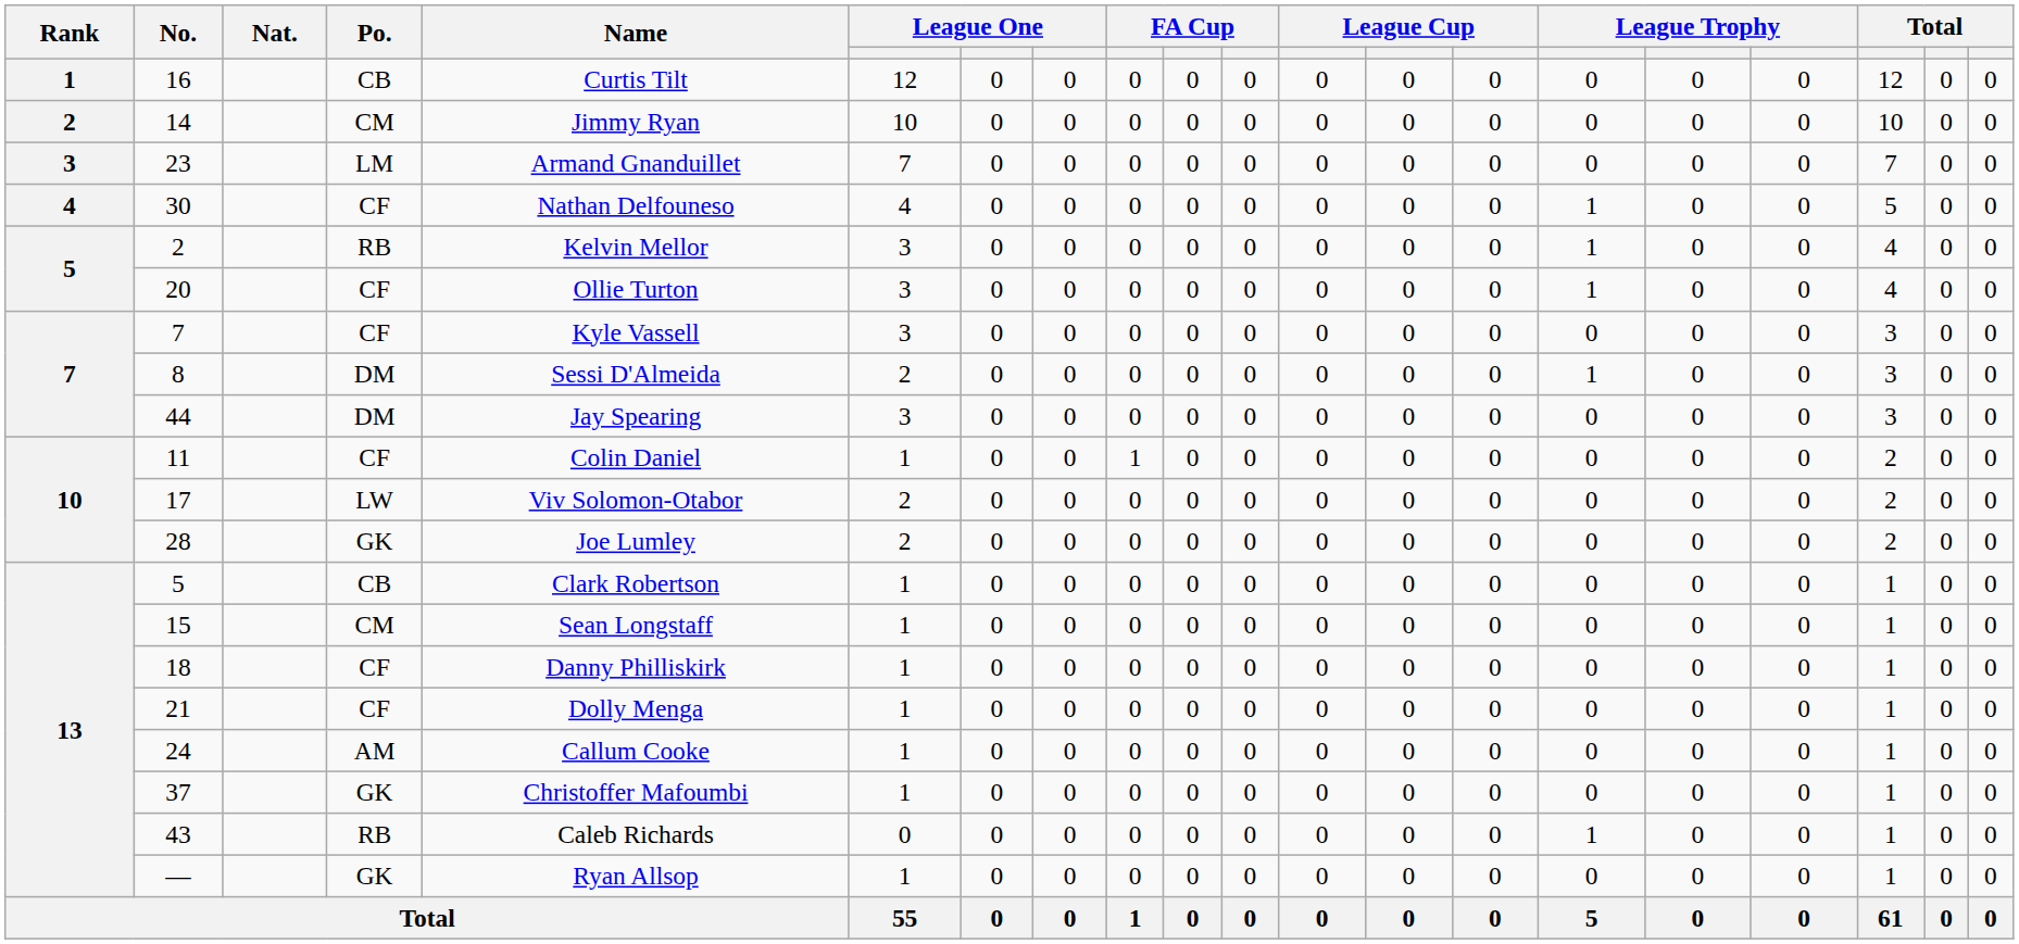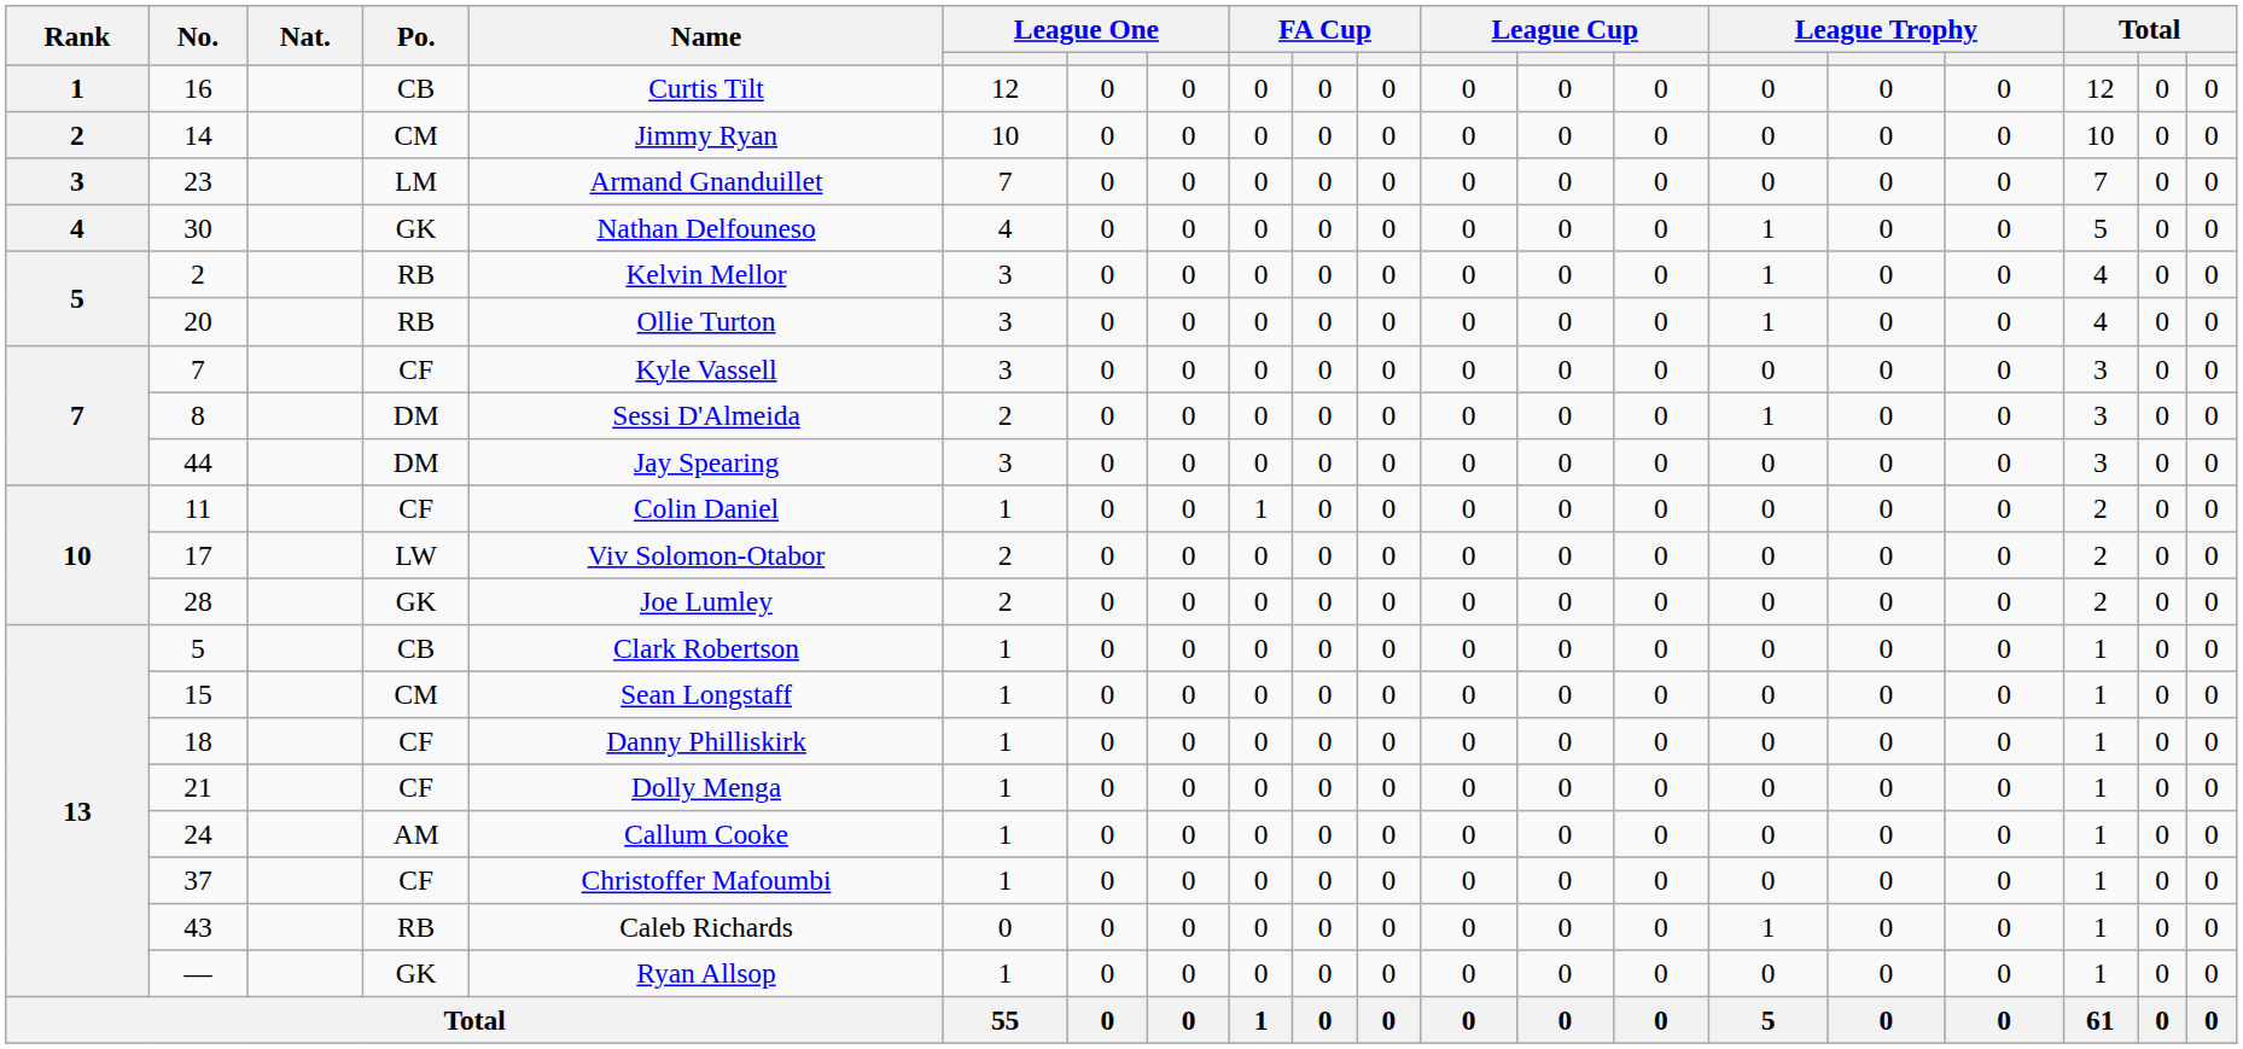 <table class="wikitable" style="text-align:center; font-size:95%; width:95%;">
 <tr>
 <th rowspan=2>Rank</th>
 <th rowspan=2>No.</th>
 <th rowspan=2>Nat.</th>
 <th rowspan=2>Po.</th>
 <th rowspan=2>Name</th>
 <th colspan=3><a href='#'>League One</a></th>
 <th colspan=3><a href='#'>FA Cup</a></th>
 <th colspan=3><a href='#'>League Cup</a></th>
 <th colspan=3><a href='#'>League Trophy</a></th>
 <th colspan=3>Total</th>
 </tr>
 <tr>
 <th></th>
 <th></th>
 <th></th>
 <th></th>
 <th></th>
 <th></th>
 <th></th>
 <th></th>
 <th></th>
 <th></th>
 <th></th>
 <th></th>
 <th></th>
 <th></th>
 <th></th>
 </tr>
 <tr>
 <th rowspan=1>1</th>
 <td>16</td>
 <td></td>
 <td>CB</td>
 <td><a href='#'>Curtis Tilt</a></td>
 <td>12</td>
 <td>0</td>
 <td>0</td>
 <td>0</td>
 <td>0</td>
 <td>0</td>
 <td>0</td>
 <td>0</td>
 <td>0</td>
 <td>0</td>
 <td>0</td>
 <td>0</td>
 <td>12</td>
 <td>0</td>
 <td>0</td>
 </tr>
 <tr>
 <th rowspan=1>2</th>
 <td>14</td>
 <td></td>
 <td>CM</td>
 <td><a href='#'>Jimmy Ryan</a></td>
 <td>10</td>
 <td>0</td>
 <td>0</td>
 <td>0</td>
 <td>0</td>
 <td>0</td>
 <td>0</td>
 <td>0</td>
 <td>0</td>
 <td>0</td>
 <td>0</td>
 <td>0</td>
 <td>10</td>
 <td>0</td>
 <td>0</td>
 </tr>
 <tr>
 <th rowspan=1>3</th>
 <td>23</td>
 <td></td>
 <td>LM</td>
 <td><a href='#'>Armand Gnanduillet</a></td>
 <td>7</td>
 <td>0</td>
 <td>0</td>
 <td>0</td>
 <td>0</td>
 <td>0</td>
 <td>0</td>
 <td>0</td>
 <td>0</td>
 <td>0</td>
 <td>0</td>
 <td>0</td>
 <td>7</td>
 <td>0</td>
 <td>0</td>
 </tr>
 <tr>
 <th rowspan=1>4</th>
 <td>30</td>
 <td></td>
-<td>CF</td>
+<td>GK</td>
 <td><a href='#'>Nathan Delfouneso</a></td>
 <td>4</td>
 <td>0</td>
 <td>0</td>
 <td>0</td>
 <td>0</td>
 <td>0</td>
 <td>0</td>
 <td>0</td>
 <td>0</td>
 <td>1</td>
 <td>0</td>
 <td>0</td>
 <td>5</td>
 <td>0</td>
 <td>0</td>
 </tr>
 <tr>
 <th rowspan=2>5</th>
 <td>2</td>
 <td></td>
 <td>RB</td>
 <td><a href='#'>Kelvin Mellor</a></td>
 <td>3</td>
 <td>0</td>
 <td>0</td>
 <td>0</td>
 <td>0</td>
 <td>0</td>
 <td>0</td>
 <td>0</td>
 <td>0</td>
 <td>1</td>
 <td>0</td>
 <td>0</td>
 <td>4</td>
 <td>0</td>
 <td>0</td>
 </tr>
 <tr>
 <td>20</td>
 <td></td>
-<td>CF</td>
+<td>RB</td>
 <td><a href='#'>Ollie Turton</a></td>
 <td>3</td>
 <td>0</td>
 <td>0</td>
 <td>0</td>
 <td>0</td>
 <td>0</td>
 <td>0</td>
 <td>0</td>
 <td>0</td>
 <td>1</td>
 <td>0</td>
 <td>0</td>
 <td>4</td>
 <td>0</td>
 <td>0</td>
 </tr>
 <tr>
 <th rowspan=3>7</th>
 <td>7</td>
 <td></td>
 <td>CF</td>
 <td><a href='#'>Kyle Vassell</a></td>
 <td>3</td>
 <td>0</td>
 <td>0</td>
 <td>0</td>
 <td>0</td>
 <td>0</td>
 <td>0</td>
 <td>0</td>
 <td>0</td>
 <td>0</td>
 <td>0</td>
 <td>0</td>
 <td>3</td>
 <td>0</td>
 <td>0</td>
 </tr>
 <tr>
 <td>8</td>
 <td></td>
 <td>DM</td>
 <td><a href='#'>Sessi D'Almeida</a></td>
 <td>2</td>
 <td>0</td>
 <td>0</td>
 <td>0</td>
 <td>0</td>
 <td>0</td>
 <td>0</td>
 <td>0</td>
 <td>0</td>
 <td>1</td>
 <td>0</td>
 <td>0</td>
 <td>3</td>
 <td>0</td>
 <td>0</td>
 </tr>
 <tr>
 <td>44</td>
 <td></td>
 <td>DM</td>
 <td><a href='#'>Jay Spearing</a></td>
 <td>3</td>
 <td>0</td>
 <td>0</td>
 <td>0</td>
 <td>0</td>
 <td>0</td>
 <td>0</td>
 <td>0</td>
 <td>0</td>
 <td>0</td>
 <td>0</td>
 <td>0</td>
 <td>3</td>
 <td>0</td>
 <td>0</td>
 </tr>
 <tr>
 <th rowspan=3>10</th>
 <td>11</td>
 <td></td>
 <td>CF</td>
 <td><a href='#'>Colin Daniel</a></td>
 <td>1</td>
 <td>0</td>
 <td>0</td>
 <td>1</td>
 <td>0</td>
 <td>0</td>
 <td>0</td>
 <td>0</td>
 <td>0</td>
 <td>0</td>
 <td>0</td>
 <td>0</td>
 <td>2</td>
 <td>0</td>
 <td>0</td>
 </tr>
 <tr>
 <td>17</td>
 <td></td>
 <td>LW</td>
 <td><a href='#'>Viv Solomon-Otabor</a></td>
 <td>2</td>
 <td>0</td>
 <td>0</td>
 <td>0</td>
 <td>0</td>
 <td>0</td>
 <td>0</td>
 <td>0</td>
 <td>0</td>
 <td>0</td>
 <td>0</td>
 <td>0</td>
 <td>2</td>
 <td>0</td>
 <td>0</td>
 </tr>
 <tr>
 <td>28</td>
 <td></td>
 <td>GK</td>
 <td><a href='#'>Joe Lumley</a></td>
 <td>2</td>
 <td>0</td>
 <td>0</td>
 <td>0</td>
 <td>0</td>
 <td>0</td>
 <td>0</td>
 <td>0</td>
 <td>0</td>
 <td>0</td>
 <td>0</td>
 <td>0</td>
 <td>2</td>
 <td>0</td>
 <td>0</td>
 </tr>
 <tr>
 <th rowspan=8>13</th>
 <td>5</td>
 <td></td>
 <td>CB</td>
 <td><a href='#'>Clark Robertson</a></td>
 <td>1</td>
 <td>0</td>
 <td>0</td>
 <td>0</td>
 <td>0</td>
 <td>0</td>
 <td>0</td>
 <td>0</td>
 <td>0</td>
 <td>0</td>
 <td>0</td>
 <td>0</td>
 <td>1</td>
 <td>0</td>
 <td>0</td>
 </tr>
 <tr>
 <td>15</td>
 <td></td>
 <td>CM</td>
 <td><a href='#'>Sean Longstaff</a></td>
 <td>1</td>
 <td>0</td>
 <td>0</td>
 <td>0</td>
 <td>0</td>
 <td>0</td>
 <td>0</td>
 <td>0</td>
 <td>0</td>
 <td>0</td>
 <td>0</td>
 <td>0</td>
 <td>1</td>
 <td>0</td>
 <td>0</td>
 </tr>
 <tr>
 <td>18</td>
 <td></td>
 <td>CF</td>
 <td><a href='#'>Danny Philliskirk</a></td>
 <td>1</td>
 <td>0</td>
 <td>0</td>
 <td>0</td>
 <td>0</td>
 <td>0</td>
 <td>0</td>
 <td>0</td>
 <td>0</td>
 <td>0</td>
 <td>0</td>
 <td>0</td>
 <td>1</td>
 <td>0</td>
 <td>0</td>
 </tr>
 <tr>
 <td>21</td>
 <td></td>
 <td>CF</td>
 <td><a href='#'>Dolly Menga</a></td>
 <td>1</td>
 <td>0</td>
 <td>0</td>
 <td>0</td>
 <td>0</td>
 <td>0</td>
 <td>0</td>
 <td>0</td>
 <td>0</td>
 <td>0</td>
 <td>0</td>
 <td>0</td>
 <td>1</td>
 <td>0</td>
 <td>0</td>
 </tr>
 <tr>
 <td>24</td>
 <td></td>
 <td>AM</td>
 <td><a href='#'>Callum Cooke</a></td>
 <td>1</td>
 <td>0</td>
 <td>0</td>
 <td>0</td>
 <td>0</td>
 <td>0</td>
 <td>0</td>
 <td>0</td>
 <td>0</td>
 <td>0</td>
 <td>0</td>
 <td>0</td>
 <td>1</td>
 <td>0</td>
 <td>0</td>
 </tr>
 <tr>
 <td>37</td>
 <td></td>
-<td>GK</td>
+<td>CF</td>
 <td><a href='#'>Christoffer Mafoumbi</a></td>
 <td>1</td>
 <td>0</td>
 <td>0</td>
 <td>0</td>
 <td>0</td>
 <td>0</td>
 <td>0</td>
 <td>0</td>
 <td>0</td>
 <td>0</td>
 <td>0</td>
 <td>0</td>
 <td>1</td>
 <td>0</td>
 <td>0</td>
 </tr>
 <tr>
 <td>43</td>
 <td></td>
 <td>RB</td>
 <td>Caleb Richards</td>
 <td>0</td>
 <td>0</td>
 <td>0</td>
 <td>0</td>
 <td>0</td>
 <td>0</td>
 <td>0</td>
 <td>0</td>
 <td>0</td>
 <td>1</td>
 <td>0</td>
 <td>0</td>
 <td>1</td>
 <td>0</td>
 <td>0</td>
 </tr>
 <tr>
 <td>—</td>
 <td></td>
 <td>GK</td>
 <td><a href='#'>Ryan Allsop</a></td>
 <td>1</td>
 <td>0</td>
 <td>0</td>
 <td>0</td>
 <td>0</td>
 <td>0</td>
 <td>0</td>
 <td>0</td>
 <td>0</td>
 <td>0</td>
 <td>0</td>
 <td>0</td>
 <td>1</td>
 <td>0</td>
 <td>0</td>
 </tr>
 <tr>
 <th colspan=5>Total</th>
 <th>55</th>
 <th>0</th>
 <th>0</th>
 <th>1</th>
 <th>0</th>
 <th>0</th>
 <th>0</th>
 <th>0</th>
 <th>0</th>
 <th>5</th>
 <th>0</th>
 <th>0</th>
 <th>61</th>
 <th>0</th>
 <th>0</th>
 </tr>
 </table>
